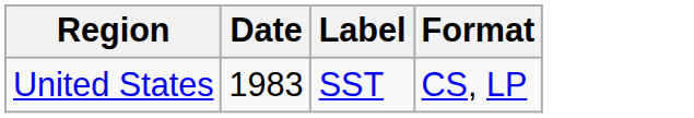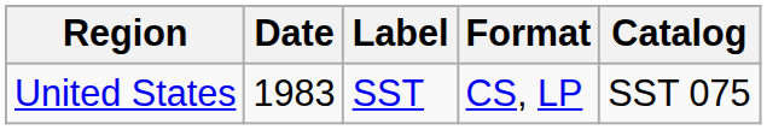 <table class="wikitable">
 <tr>
 <th>Region</th>
 <th>Date</th>
 <th>Label</th>
 <th>Format</th>
+<th>Catalog</th>
 </tr>
 <tr>
 <td><a href='#'>United States</a></td>
 <td>1983</td>
 <td><a href='#'>SST</a></td>
 <td><a href='#'>CS</a>, <a href='#'>LP</a></td>
+<td>SST 075</td>
 </tr>
 </table>
